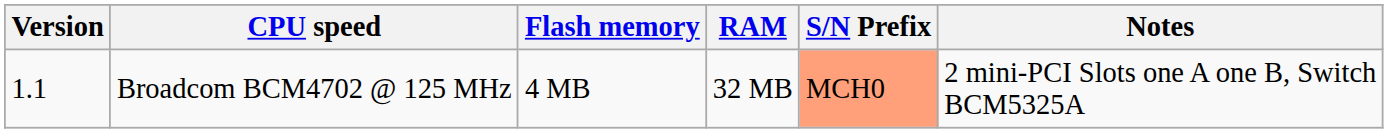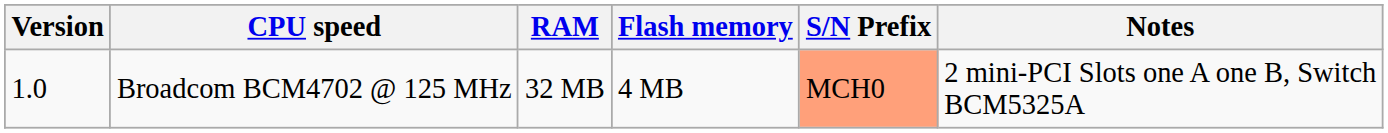 <table class="wikitable sortable">
 <tr>
 <th>Version</th>
 <th><a href='#'>CPU</a> speed</th>
+<th><a href='#'>RAM</a></th>
 <th><a href='#'>Flash memory</a></th>
-<th><a href='#'>RAM</a></th>
 <th><a href='#'>S/N</a> Prefix</th>
 <th>Notes</th>
 </tr>
 <tr>
-<td>1.1</td>
+<td>1.0</td>
 <td>Broadcom BCM4702 @ 125 MHz</td>
+<td>32 MB</td>
 <td>4 MB</td>
-<td>32 MB</td>
 <td style="background: lightsalmon;">MCH0</td>
 <td>2 mini-PCI Slots  one A one B, Switch<br>BCM5325A</td>
 </tr>
 </table>
